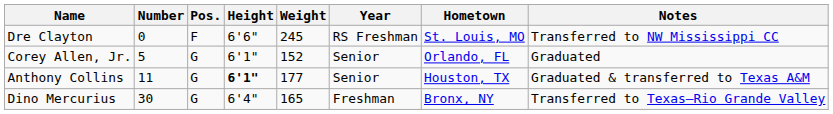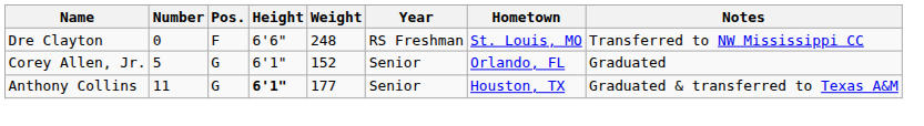 <table class="wikitable sortable" border="1">
 <tr>
 <th>Name</th>
 <th>Number</th>
 <th>Pos.</th>
 <th>Height</th>
 <th>Weight</th>
 <th>Year</th>
 <th>Hometown</th>
 <th class="unsortable">Notes</th>
 </tr>
 <tr>
 <td>Dre Clayton</td>
 <td>0</td>
 <td>F</td>
 <td>6'6"</td>
-<td>245</td>
+<td>248</td>
 <td>RS Freshman</td>
 <td><a href='#'>St. Louis, MO</a></td>
 <td>Transferred to <a href='#'>NW Mississippi CC</a></td>
 </tr>
 <tr>
 <td>Corey Allen, Jr.</td>
 <td>5</td>
 <td>G</td>
 <td>6'1"</td>
 <td>152</td>
 <td>Senior</td>
 <td><a href='#'>Orlando, FL</a></td>
 <td>Graduated</td>
 </tr>
 <tr>
 <td>Anthony Collins</td>
 <td>11</td>
 <td>G</td>
 <td><strong>6'1"</strong></td>
 <td>177</td>
 <td>Senior</td>
 <td><a href='#'>Houston, TX</a></td>
 <td>Graduated & transferred to <a href='#'>Texas A&M</a></td>
 </tr>
-<tr>
-<td>Dino Mercurius</td>
-<td>30</td>
-<td>G</td>
-<td>6'4"</td>
-<td>165</td>
-<td>Freshman</td>
-<td><a href='#'>Bronx, NY</a></td>
-<td>Transferred to <a href='#'>Texas–Rio Grande Valley</a></td>
-</tr>
 </table>
